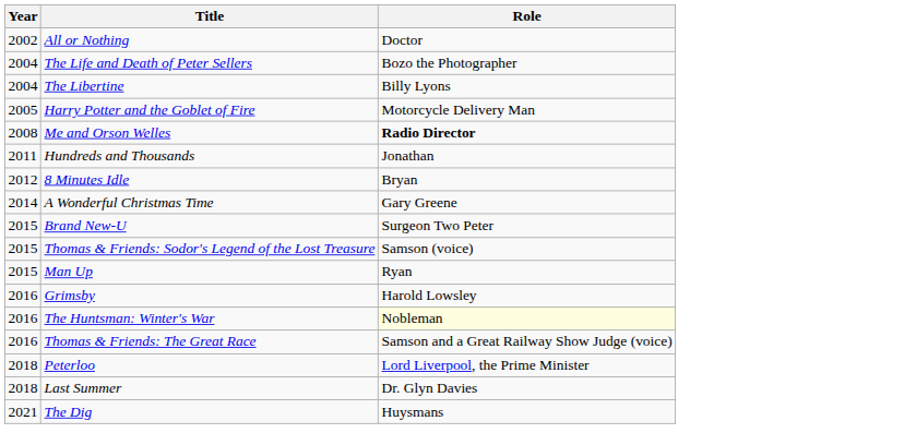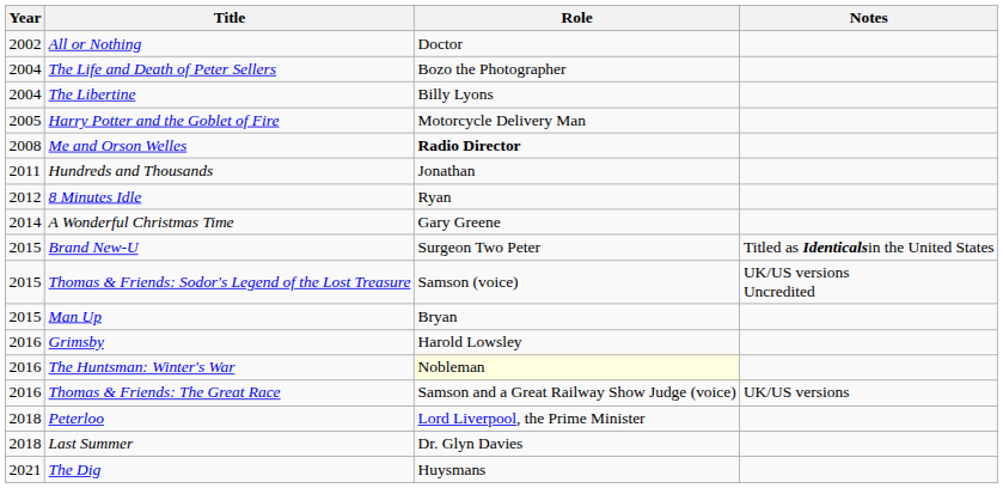 <table class="wikitable sortable">
 <tr>
 <th>Year</th>
 <th>Title</th>
 <th>Role</th>
+<th>Notes</th>
 </tr>
 <tr>
 <td>2002</td>
 <td><em><a href='#'>All or Nothing</a></em></td>
 <td>Doctor</td>
+<td></td>
 </tr>
 <tr>
 <td>2004</td>
 <td><em><a href='#'>The Life and Death of Peter Sellers</a></em></td>
 <td>Bozo the Photographer</td>
+<td></td>
 </tr>
 <tr>
 <td>2004</td>
 <td><em><a href='#'>The Libertine</a></em></td>
 <td>Billy Lyons</td>
+<td></td>
 </tr>
 <tr>
 <td>2005</td>
 <td><em><a href='#'>Harry Potter and the Goblet of Fire</a></em></td>
 <td>Motorcycle Delivery Man</td>
+<td></td>
 </tr>
 <tr>
 <td>2008</td>
 <td><em><a href='#'>Me and Orson Welles</a></em></td>
 <td><strong>Radio Director</strong></td>
+<td></td>
 </tr>
 <tr>
 <td>2011</td>
 <td><em>Hundreds and Thousands</em></td>
 <td>Jonathan</td>
+<td></td>
 </tr>
 <tr>
 <td>2012</td>
 <td><em><a href='#'>8 Minutes Idle</a></em></td>
-<td>Bryan</td>
+<td>Ryan</td>
+<td></td>
 </tr>
 <tr>
 <td>2014</td>
 <td><em>A Wonderful Christmas Time</em></td>
 <td>Gary Greene</td>
+<td></td>
 </tr>
 <tr>
 <td>2015</td>
 <td><em><a href='#'>Brand New-U</a></em></td>
 <td>Surgeon Two Peter</td>
+<td>Titled as <strong><em>Identicals</em></strong>in the United States</td>
 </tr>
 <tr>
 <td>2015</td>
 <td><em><a href='#'>Thomas & Friends: Sodor's Legend of the Lost Treasure</a></em></td>
 <td>Samson (voice)</td>
+<td>UK/US versions<br>Uncredited</td>
 </tr>
 <tr>
 <td>2015</td>
 <td><em><a href='#'>Man Up</a></em></td>
-<td>Ryan</td>
+<td>Bryan</td>
+<td></td>
 </tr>
 <tr>
 <td>2016</td>
 <td><em><a href='#'>Grimsby</a></em></td>
 <td>Harold Lowsley</td>
+<td></td>
 </tr>
 <tr>
 <td>2016</td>
 <td><em><a href='#'>The Huntsman: Winter's War</a></em></td>
 <td style="background: lightyellow;">Nobleman</td>
+<td></td>
 </tr>
 <tr>
 <td>2016</td>
 <td><em><a href='#'>Thomas & Friends: The Great Race</a></em></td>
 <td>Samson and a Great Railway Show Judge (voice)</td>
+<td>UK/US versions</td>
 </tr>
 <tr>
 <td>2018</td>
 <td><em><a href='#'>Peterloo</a></em></td>
 <td><a href='#'>Lord Liverpool</a>, the Prime Minister</td>
+<td></td>
 </tr>
 <tr>
 <td>2018</td>
 <td><em>Last Summer</em></td>
 <td>Dr. Glyn Davies</td>
+<td></td>
 </tr>
 <tr>
 <td>2021</td>
 <td><em><a href='#'>The Dig</a></em></td>
 <td>Huysmans</td>
+<td></td>
 </tr>
 </table>
